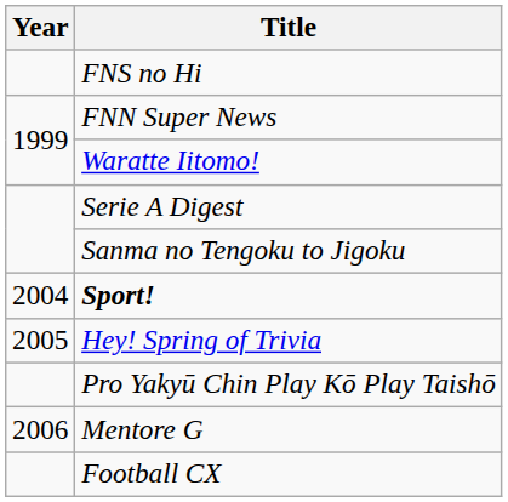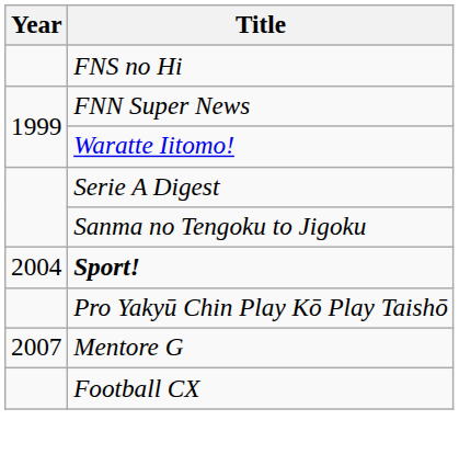 <table class="wikitable">
 <tr>
 <th>Year</th>
 <th>Title</th>
 </tr>
 <tr>
 <td></td>
 <td><em>FNS no Hi</em></td>
 </tr>
 <tr>
 <td rowspan="2">1999</td>
 <td><em>FNN Super News</em></td>
 </tr>
 <tr>
 <td><em><a href='#'>Waratte Iitomo!</a></em></td>
 </tr>
 <tr>
 <td rowspan="2"></td>
 <td><em>Serie A Digest</em></td>
 </tr>
 <tr>
 <td><em>Sanma no Tengoku to Jigoku</em></td>
 </tr>
 <tr>
 <td>2004</td>
 <td><strong><em>Sport!</em></strong></td>
 </tr>
 <tr>
-<td>2005</td>
-<td><em><a href='#'>Hey! Spring of Trivia</a></em></td>
-</tr>
-<tr>
 <td></td>
 <td><em>Pro Yakyū Chin Play Kō Play Taishō</em></td>
 </tr>
 <tr>
-<td>2006</td>
+<td>2007</td>
 <td><em>Mentore G </em></td>
 </tr>
 <tr>
 <td></td>
 <td><em>Football CX</em></td>
 </tr>
 </table>
